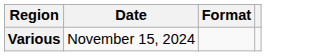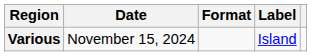 <table class="wikitable plainrowheaders">
 <tr>
 <th scope="col">Region</th>
 <th scope="col">Date</th>
 <th scope="col">Format</th>
+<th scope="col">Label</th>
 <th scope="col"></th>
 </tr>
 <tr>
 <th scope="row">Various</th>
 <td>November 15, 2024</td>
 <td></td>
+<td><a href='#'>Island</a></td>
 <td align="center"></td>
 </tr>
 </table>
